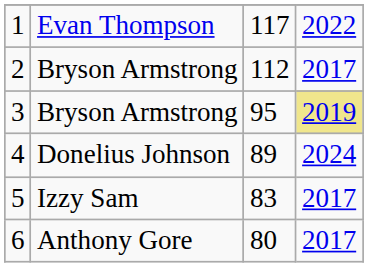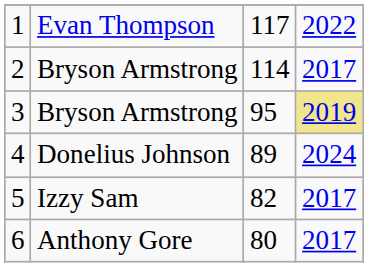 <table class="wikitable">
 <tr>
 </tr>
 <tr>
 <td>1</td>
 <td><a href='#'>Evan Thompson</a></td>
 <td>117</td>
 <td><a href='#'>2022</a></td>
 </tr>
 <tr>
 <td>2</td>
 <td>Bryson Armstrong</td>
-<td>112</td>
+<td>114</td>
 <td><a href='#'>2017</a></td>
 </tr>
 <tr>
 <td>3</td>
 <td>Bryson Armstrong</td>
 <td>95</td>
 <td style="background: khaki;"><a href='#'>2019</a></td>
 </tr>
 <tr>
 <td>4</td>
 <td>Donelius Johnson</td>
 <td>89</td>
 <td><a href='#'>2024</a></td>
 </tr>
 <tr>
 <td>5</td>
 <td>Izzy Sam</td>
-<td>83</td>
+<td>82</td>
 <td><a href='#'>2017</a></td>
 </tr>
 <tr>
 <td>6</td>
 <td>Anthony Gore</td>
 <td>80</td>
 <td><a href='#'>2017</a></td>
 </tr>
 </table>
